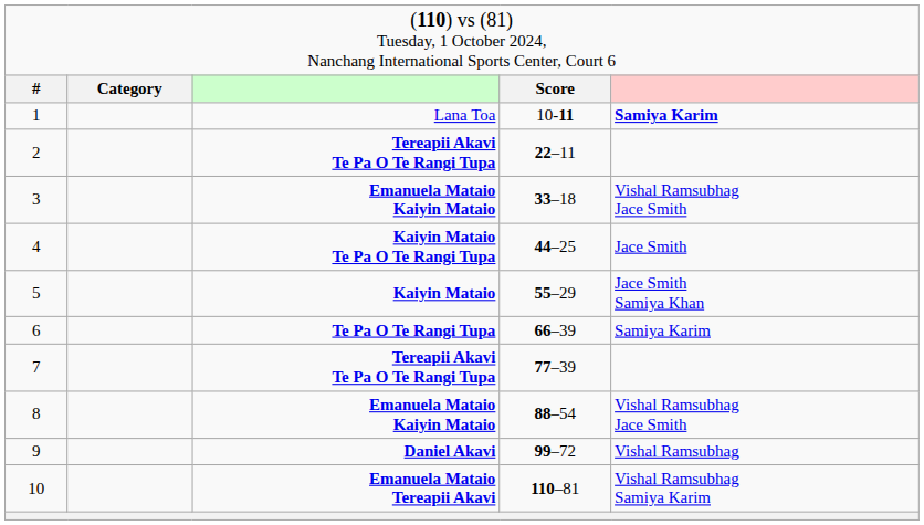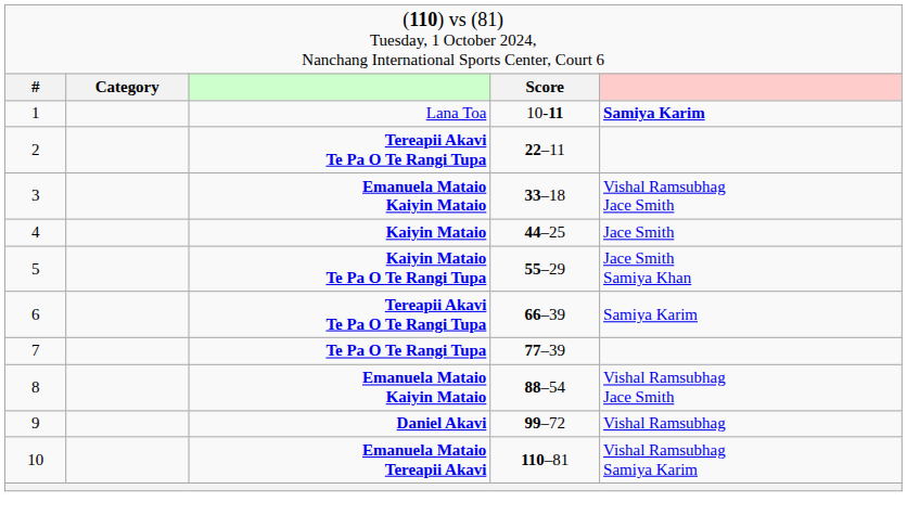 <table class="wikitable mw-collapsible mw-collapsed" style="font-size:90%; text-align:center" width="90%">
 <tr>
 <td colspan="5"><big>(<strong>110</strong>) <strong></strong> vs  (81)</big><br>Tuesday, 1 October 2024, <br>Nanchang International Sports Center, Court 6</td>
 </tr>
 <tr>
 <th width="25">#</th>
 <th width="50">Category</th>
 <th style="background-color:#CCFFCC" width="150"></th>
 <th width="50">Score<br></th>
 <th style="background-color:#FFCCCC" width="150"></th>
 </tr>
 <tr>
 <td>1</td>
 <td></td>
 <td align="right"><a href='#'>Lana Toa</a> </td>
 <td>10-<strong>11</strong><br></td>
 <td align="left"><strong> <a href='#'>Samiya Karim</a></strong></td>
 </tr>
 <tr>
 <td>2</td>
 <td></td>
 <td align="right"><strong><a href='#'>Tereapii Akavi</a> <br><a href='#'>Te Pa O Te Rangi Tupa</a> </strong></td>
 <td><strong>22</strong>–11<br></td>
 <td align="left"><br></td>
 </tr>
 <tr>
 <td>3</td>
 <td></td>
 <td align="right"><strong><a href='#'>Emanuela Mataio</a> <br><a href='#'>Kaiyin Mataio</a> </strong></td>
 <td><strong>33</strong>–18<br></td>
 <td align="left"> <a href='#'>Vishal Ramsubhag</a><br> <a href='#'>Jace Smith</a></td>
 </tr>
 <tr>
 <td>4</td>
 <td></td>
-<td align="right"><strong><a href='#'>Kaiyin Mataio</a> <br><a href='#'>Te Pa O Te Rangi Tupa</a> </strong></td>
+<td align="right"><strong><a href='#'>Kaiyin Mataio</a> </strong></td>
 <td><strong>44</strong>–25<br></td>
 <td align="left"> <a href='#'>Jace Smith</a></td>
 </tr>
 <tr>
 <td>5</td>
 <td></td>
-<td align="right"><strong><a href='#'>Kaiyin Mataio</a> </strong></td>
+<td align="right"><strong><a href='#'>Kaiyin Mataio</a> <br><a href='#'>Te Pa O Te Rangi Tupa</a> </strong></td>
 <td><strong>55</strong>–29<br></td>
 <td align="left"> <a href='#'>Jace Smith</a><br> <a href='#'>Samiya Khan</a></td>
 </tr>
 <tr>
 <td>6</td>
 <td></td>
-<td align="right"><strong><a href='#'>Te Pa O Te Rangi Tupa</a> </strong></td>
+<td align="right"><strong><a href='#'>Tereapii Akavi</a> <br><a href='#'>Te Pa O Te Rangi Tupa</a> </strong></td>
 <td><strong>66</strong>–39<br></td>
 <td align="left"> <a href='#'>Samiya Karim</a></td>
 </tr>
 <tr>
 <td>7</td>
 <td></td>
-<td align="right"><strong><a href='#'>Tereapii Akavi</a> <br><a href='#'>Te Pa O Te Rangi Tupa</a> </strong></td>
+<td align="right"><strong><a href='#'>Te Pa O Te Rangi Tupa</a> </strong></td>
 <td><strong>77</strong>–39<br></td>
 <td align="left"><br></td>
 </tr>
 <tr>
 <td>8</td>
 <td></td>
 <td align="right"><strong><a href='#'>Emanuela Mataio</a> <br><a href='#'>Kaiyin Mataio</a> </strong></td>
 <td><strong>88</strong>–54<br></td>
 <td align="left"> <a href='#'>Vishal Ramsubhag</a><br> <a href='#'>Jace Smith</a></td>
 </tr>
 <tr>
 <td>9</td>
 <td></td>
 <td align="right"><strong><a href='#'>Daniel Akavi</a> </strong></td>
 <td><strong>99</strong>–72<br></td>
 <td align="left"> <a href='#'>Vishal Ramsubhag</a></td>
 </tr>
 <tr>
 <td>10</td>
 <td></td>
 <td align="right"><strong><a href='#'>Emanuela Mataio</a> <br><a href='#'>Tereapii Akavi</a> </strong></td>
 <td><strong>110</strong>–81<br></td>
 <td align="left"> <a href='#'>Vishal Ramsubhag</a><br> <a href='#'>Samiya Karim</a></td>
 </tr>
 <tr>
 <th colspan="5"></th>
 </tr>
 </table>
